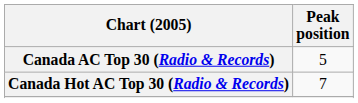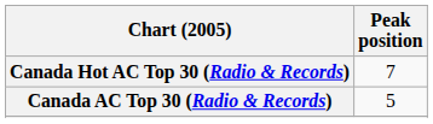 <table class="wikitable sortable plainrowheaders" style="text-align:center;">
 <tr>
 <th>Chart (2005)</th>
 <th>Peak<br>position</th>
 </tr>
 <tr>
+<th scope="row">Canada Hot AC Top 30 (<em><a href='#'>Radio & Records</a></em>)</th>
+<td>7</td>
+</tr>
+<tr>
 <th scope="row">Canada AC Top 30 (<em><a href='#'>Radio & Records</a></em>)</th>
 <td>5</td>
-</tr>
-<tr>
-<th scope="row">Canada Hot AC Top 30 (<em><a href='#'>Radio & Records</a></em>)</th>
-<td>7</td>
 </tr>
 <tr>
 </tr>
 <tr>
 </tr>
 <tr>
 </tr>
 </table>
